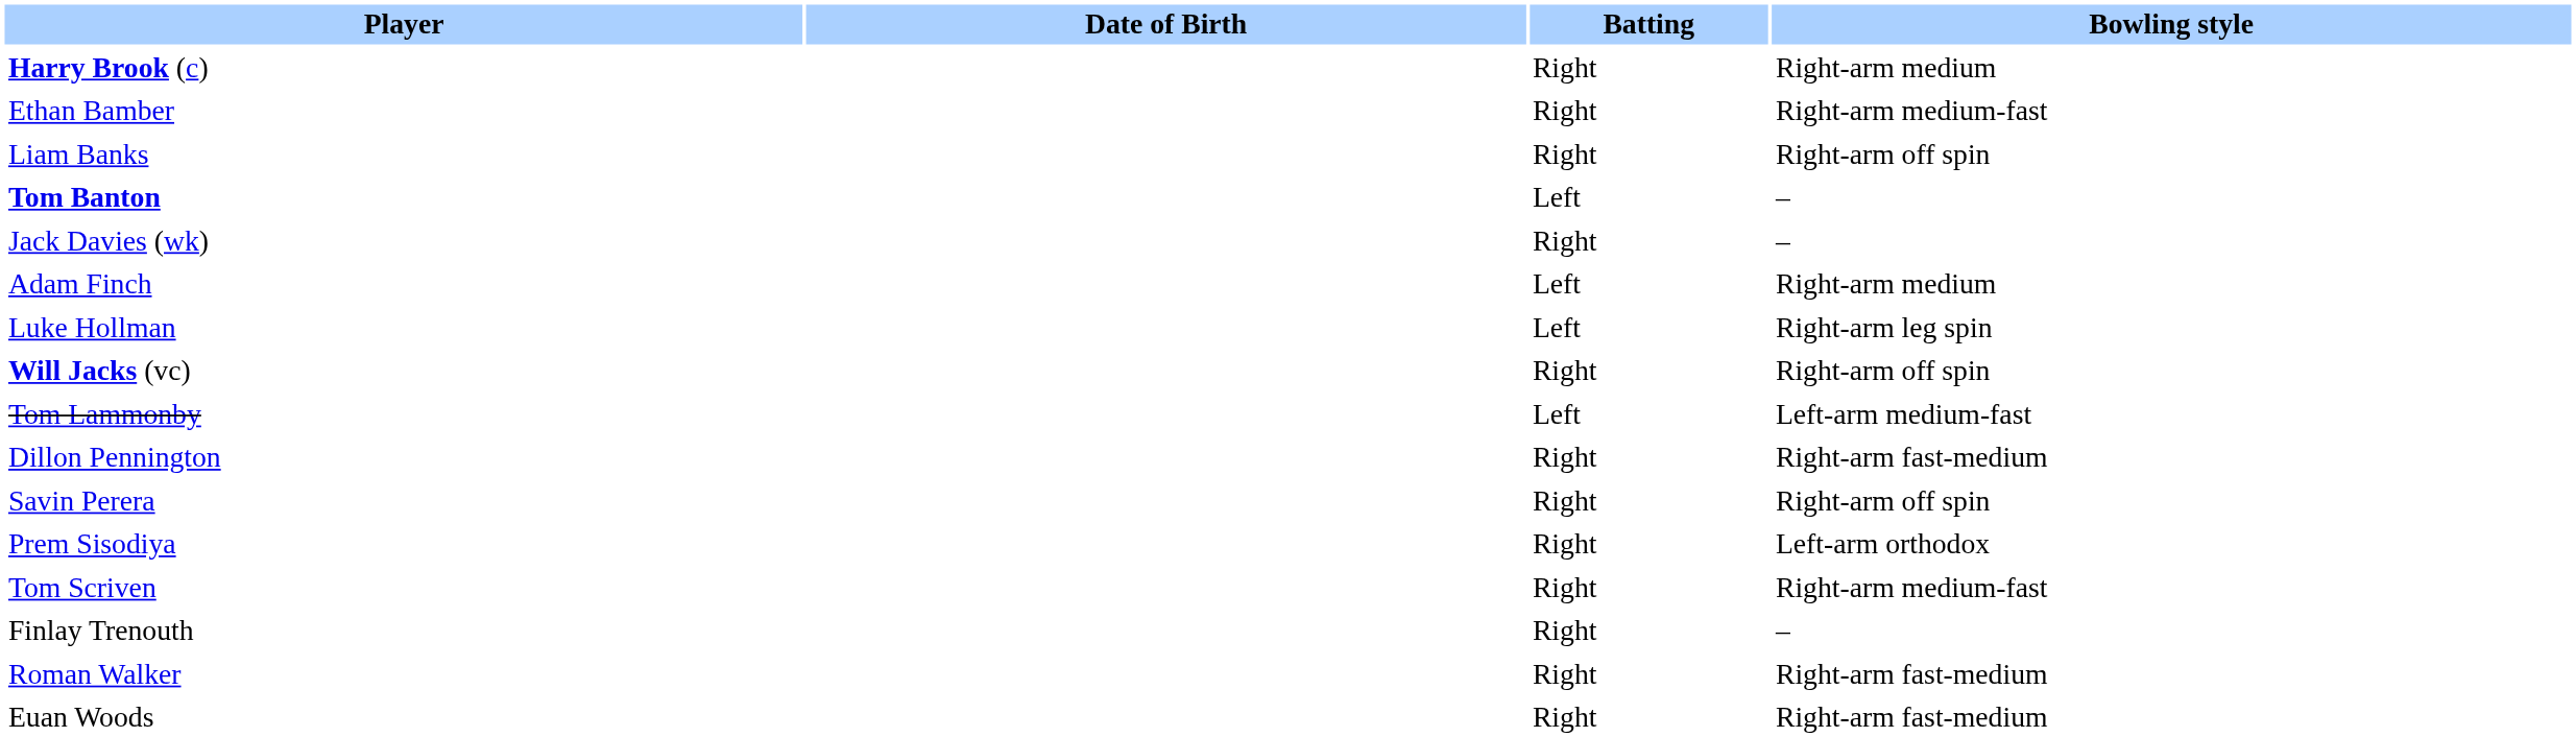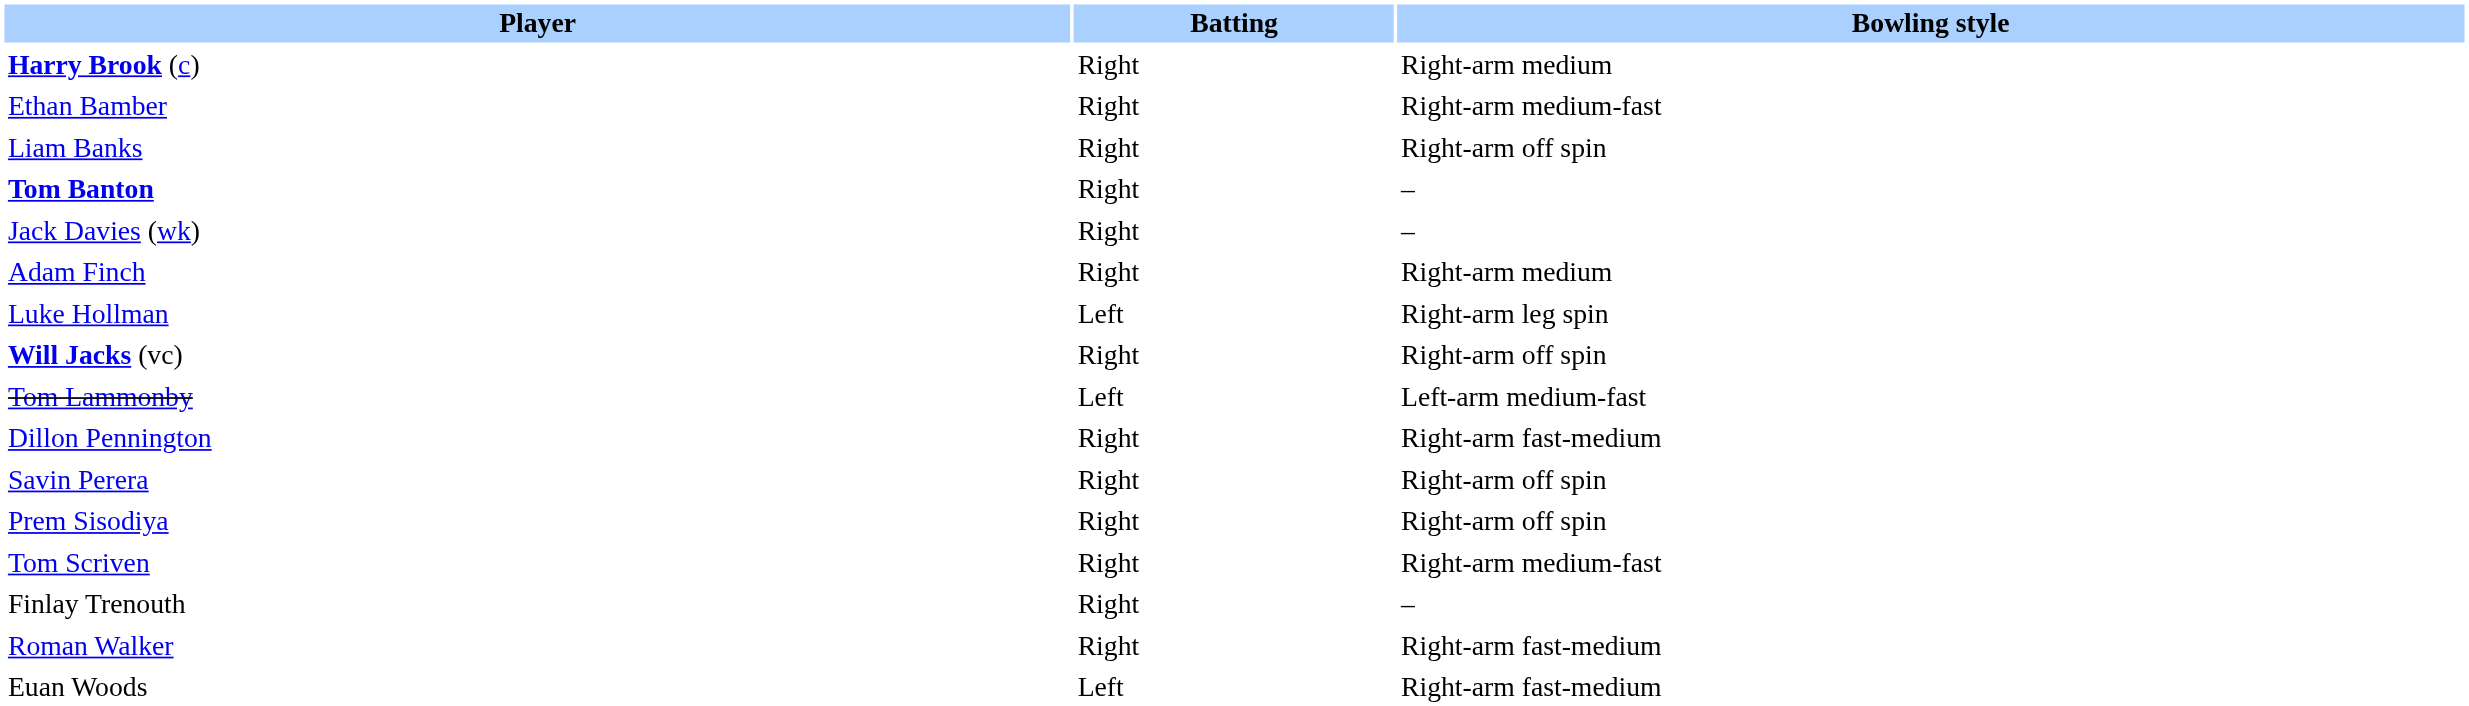 <table border="0" cellspacing="2" cellpadding="2" style="width:90%;">
 <tr style="background:#aad0ff;">
 <th width=20%>Player</th>
-<th width=18%>Date of Birth</th>
 <th width=6%>Batting</th>
 <th width=20%>Bowling style</th>
 </tr>
 <tr>
 <td><strong><a href='#'>Harry Brook</a></strong> (<a href='#'>c</a>)</td>
-<td></td>
 <td>Right</td>
 <td>Right-arm medium</td>
 </tr>
 <tr>
 <td><a href='#'>Ethan Bamber</a></td>
-<td></td>
 <td>Right</td>
 <td>Right-arm medium-fast</td>
 </tr>
 <tr>
 <td><a href='#'>Liam Banks</a></td>
-<td></td>
 <td>Right</td>
 <td>Right-arm off spin</td>
 </tr>
 <tr>
 <td><strong><a href='#'>Tom Banton</a></strong></td>
-<td></td>
-<td>Left</td>
+<td>Right</td>
 <td>–</td>
 </tr>
 <tr>
 <td><a href='#'>Jack Davies</a> (<a href='#'>wk</a>)</td>
-<td></td>
 <td>Right</td>
 <td>–</td>
 </tr>
 <tr>
 <td><a href='#'>Adam Finch</a></td>
-<td></td>
-<td>Left</td>
+<td>Right</td>
 <td>Right-arm medium</td>
 </tr>
 <tr>
 <td><a href='#'>Luke Hollman</a></td>
-<td></td>
 <td>Left</td>
 <td>Right-arm leg spin</td>
 </tr>
 <tr>
 <td><strong><a href='#'>Will Jacks</a></strong> (vc)</td>
-<td></td>
 <td>Right</td>
 <td>Right-arm off spin</td>
 </tr>
 <tr>
 <td><s><a href='#'>Tom Lammonby</a></s></td>
-<td></td>
 <td>Left</td>
 <td>Left-arm medium-fast</td>
 </tr>
 <tr>
 <td><a href='#'>Dillon Pennington</a></td>
-<td></td>
 <td>Right</td>
 <td>Right-arm fast-medium</td>
 </tr>
 <tr>
 <td><a href='#'>Savin Perera</a></td>
-<td></td>
 <td>Right</td>
 <td>Right-arm off spin</td>
 </tr>
 <tr>
 <td><a href='#'>Prem Sisodiya</a></td>
-<td></td>
 <td>Right</td>
-<td>Left-arm orthodox</td>
+<td>Right-arm off spin</td>
 </tr>
 <tr>
 <td><a href='#'>Tom Scriven</a></td>
-<td></td>
 <td>Right</td>
 <td>Right-arm medium-fast</td>
 </tr>
 <tr>
 <td>Finlay Trenouth</td>
-<td></td>
 <td>Right</td>
 <td>–</td>
 </tr>
 <tr>
 <td><a href='#'>Roman Walker</a></td>
-<td></td>
 <td>Right</td>
 <td>Right-arm fast-medium</td>
 </tr>
 <tr>
 <td>Euan Woods</td>
-<td></td>
-<td>Right</td>
+<td>Left</td>
 <td>Right-arm fast-medium</td>
 </tr>
 </table>
